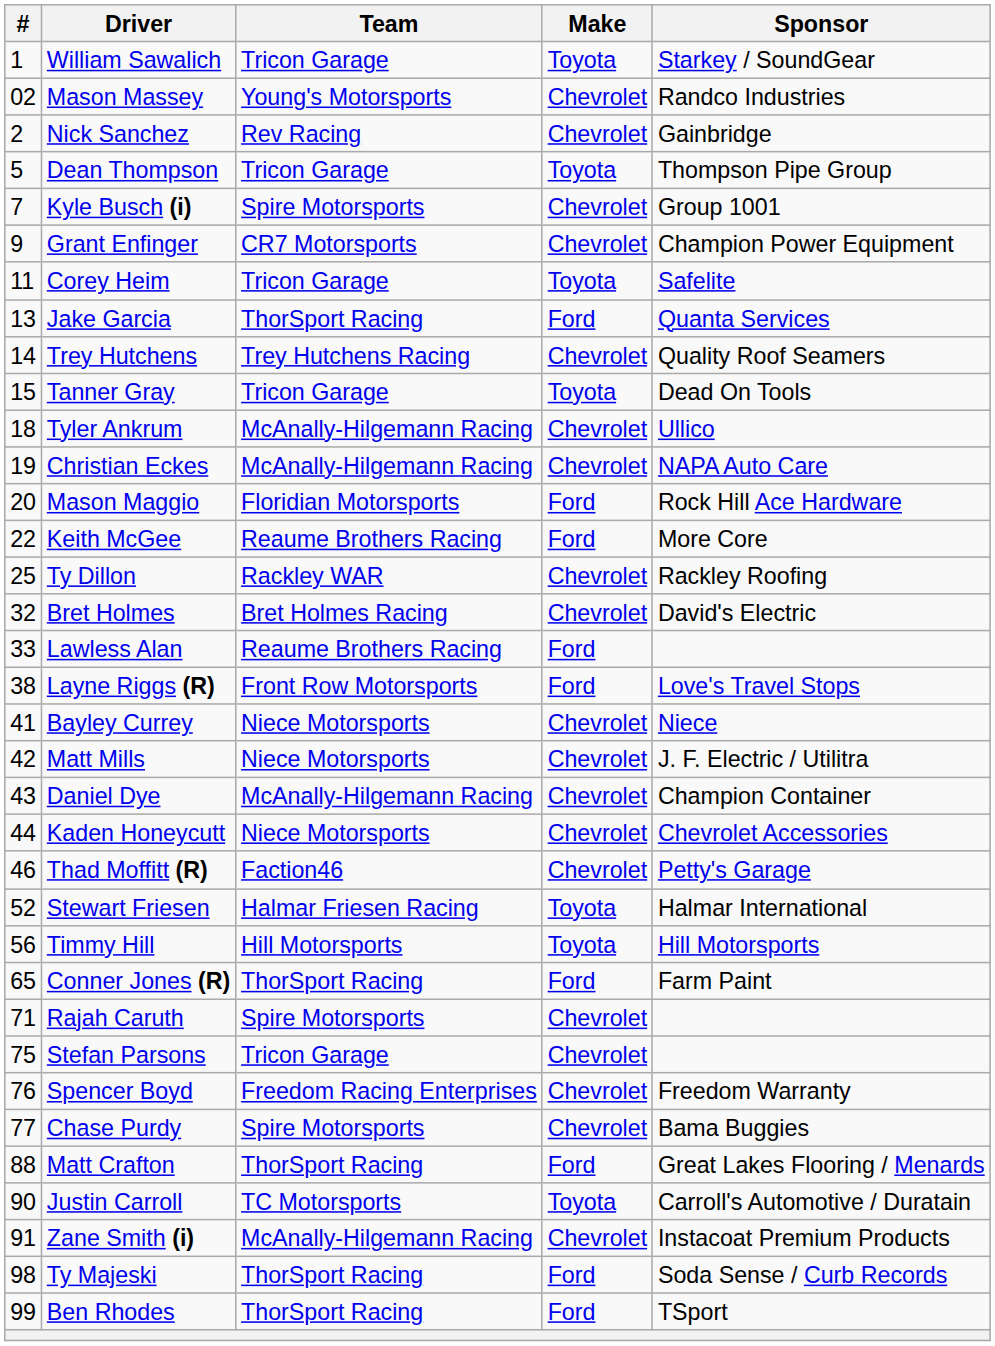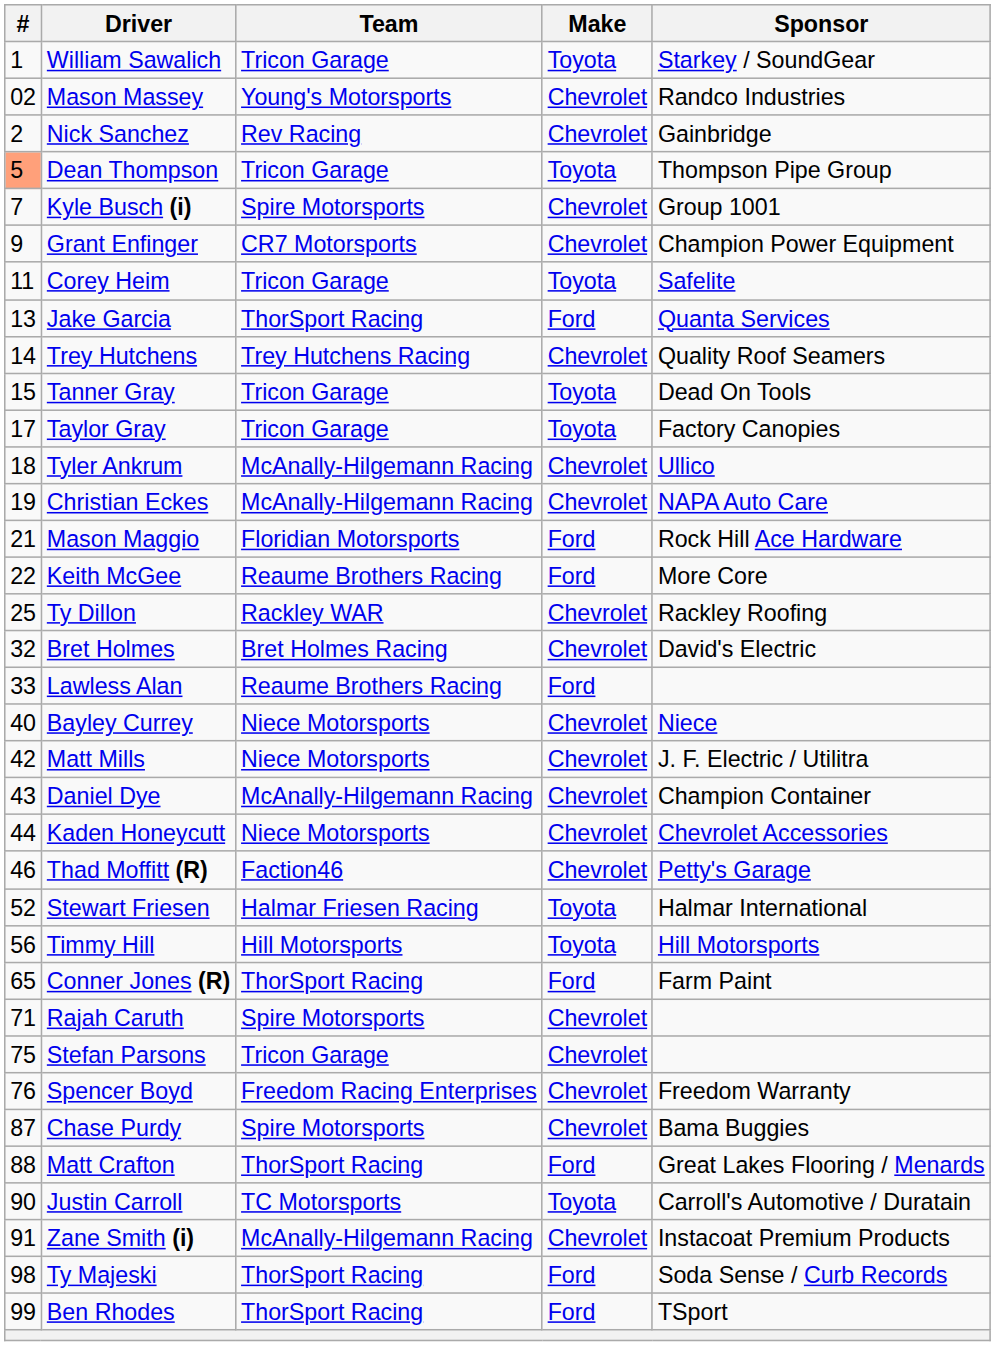 <table class="wikitable" style="font-size: 95%;">
 <tr>
 <th>#</th>
 <th>Driver</th>
 <th>Team</th>
 <th>Make</th>
 <th>Sponsor</th>
 </tr>
 <tr>
 <td>1</td>
 <td><a href='#'>William Sawalich</a></td>
 <td><a href='#'>Tricon Garage</a></td>
 <td><a href='#'>Toyota</a></td>
 <td><a href='#'>Starkey</a> / SoundGear</td>
 </tr>
 <tr>
 <td>02</td>
 <td><a href='#'>Mason Massey</a></td>
 <td><a href='#'>Young's Motorsports</a></td>
 <td><a href='#'>Chevrolet</a></td>
 <td>Randco Industries</td>
 </tr>
 <tr>
 <td>2</td>
 <td><a href='#'>Nick Sanchez</a></td>
 <td><a href='#'>Rev Racing</a></td>
 <td><a href='#'>Chevrolet</a></td>
 <td>Gainbridge</td>
 </tr>
 <tr>
-<td>5</td>
+<td style="background: lightsalmon;">5</td>
 <td><a href='#'>Dean Thompson</a></td>
 <td><a href='#'>Tricon Garage</a></td>
 <td><a href='#'>Toyota</a></td>
 <td>Thompson Pipe Group</td>
 </tr>
 <tr>
 <td>7</td>
 <td><a href='#'>Kyle Busch</a> <strong>(i)</strong></td>
 <td><a href='#'>Spire Motorsports</a></td>
 <td><a href='#'>Chevrolet</a></td>
 <td>Group 1001</td>
 </tr>
 <tr>
 <td>9</td>
 <td><a href='#'>Grant Enfinger</a></td>
 <td><a href='#'>CR7 Motorsports</a></td>
 <td><a href='#'>Chevrolet</a></td>
 <td>Champion Power Equipment</td>
 </tr>
 <tr>
 <td>11</td>
 <td><a href='#'>Corey Heim</a></td>
 <td><a href='#'>Tricon Garage</a></td>
 <td><a href='#'>Toyota</a></td>
 <td><a href='#'>Safelite</a></td>
 </tr>
 <tr>
 <td>13</td>
 <td><a href='#'>Jake Garcia</a></td>
 <td><a href='#'>ThorSport Racing</a></td>
 <td><a href='#'>Ford</a></td>
 <td><a href='#'>Quanta Services</a></td>
 </tr>
 <tr>
 <td>14</td>
 <td><a href='#'>Trey Hutchens</a></td>
 <td><a href='#'>Trey Hutchens Racing</a></td>
 <td><a href='#'>Chevrolet</a></td>
 <td>Quality Roof Seamers</td>
 </tr>
 <tr>
 <td>15</td>
 <td><a href='#'>Tanner Gray</a></td>
 <td><a href='#'>Tricon Garage</a></td>
 <td><a href='#'>Toyota</a></td>
 <td>Dead On Tools</td>
 </tr>
 <tr>
+<td>17</td>
+<td><a href='#'>Taylor Gray</a></td>
+<td><a href='#'>Tricon Garage</a></td>
+<td><a href='#'>Toyota</a></td>
+<td>Factory Canopies</td>
+</tr>
+<tr>
 <td>18</td>
 <td><a href='#'>Tyler Ankrum</a></td>
 <td><a href='#'>McAnally-Hilgemann Racing</a></td>
 <td><a href='#'>Chevrolet</a></td>
 <td><a href='#'>Ullico</a></td>
 </tr>
 <tr>
 <td>19</td>
 <td><a href='#'>Christian Eckes</a></td>
 <td><a href='#'>McAnally-Hilgemann Racing</a></td>
 <td><a href='#'>Chevrolet</a></td>
 <td><a href='#'>NAPA Auto Care</a></td>
 </tr>
 <tr>
-<td>20</td>
+<td>21</td>
 <td><a href='#'>Mason Maggio</a></td>
 <td><a href='#'>Floridian Motorsports</a></td>
 <td><a href='#'>Ford</a></td>
 <td>Rock Hill <a href='#'>Ace Hardware</a></td>
 </tr>
 <tr>
 <td>22</td>
 <td><a href='#'>Keith McGee</a></td>
 <td><a href='#'>Reaume Brothers Racing</a></td>
 <td><a href='#'>Ford</a></td>
 <td>More Core</td>
 </tr>
 <tr>
 <td>25</td>
 <td><a href='#'>Ty Dillon</a></td>
 <td><a href='#'>Rackley WAR</a></td>
 <td><a href='#'>Chevrolet</a></td>
 <td>Rackley Roofing</td>
 </tr>
 <tr>
 <td>32</td>
 <td><a href='#'>Bret Holmes</a></td>
 <td><a href='#'>Bret Holmes Racing</a></td>
 <td><a href='#'>Chevrolet</a></td>
 <td>David's Electric</td>
 </tr>
 <tr>
 <td>33</td>
 <td><a href='#'>Lawless Alan</a></td>
 <td><a href='#'>Reaume Brothers Racing</a></td>
 <td><a href='#'>Ford</a></td>
 <td></td>
 </tr>
 <tr>
-<td>38</td>
-<td><a href='#'>Layne Riggs</a> <strong>(R)</strong></td>
-<td><a href='#'>Front Row Motorsports</a></td>
-<td><a href='#'>Ford</a></td>
-<td><a href='#'>Love's Travel Stops</a></td>
-</tr>
-<tr>
-<td>41</td>
+<td>40</td>
 <td><a href='#'>Bayley Currey</a></td>
 <td><a href='#'>Niece Motorsports</a></td>
 <td><a href='#'>Chevrolet</a></td>
 <td><a href='#'>Niece</a></td>
 </tr>
 <tr>
 <td>42</td>
 <td><a href='#'>Matt Mills</a></td>
 <td><a href='#'>Niece Motorsports</a></td>
 <td><a href='#'>Chevrolet</a></td>
 <td>J. F. Electric / Utilitra</td>
 </tr>
 <tr>
 <td>43</td>
 <td><a href='#'>Daniel Dye</a></td>
 <td><a href='#'>McAnally-Hilgemann Racing</a></td>
 <td><a href='#'>Chevrolet</a></td>
 <td>Champion Container</td>
 </tr>
 <tr>
 <td>44</td>
 <td><a href='#'>Kaden Honeycutt</a></td>
 <td><a href='#'>Niece Motorsports</a></td>
 <td><a href='#'>Chevrolet</a></td>
 <td><a href='#'>Chevrolet Accessories</a></td>
 </tr>
 <tr>
 <td>46</td>
 <td><a href='#'>Thad Moffitt</a> <strong>(R)</strong></td>
 <td><a href='#'>Faction46</a></td>
 <td><a href='#'>Chevrolet</a></td>
 <td><a href='#'>Petty's Garage</a></td>
 </tr>
 <tr>
 <td>52</td>
 <td><a href='#'>Stewart Friesen</a></td>
 <td><a href='#'>Halmar Friesen Racing</a></td>
 <td><a href='#'>Toyota</a></td>
 <td>Halmar International</td>
 </tr>
 <tr>
 <td>56</td>
 <td><a href='#'>Timmy Hill</a></td>
 <td><a href='#'>Hill Motorsports</a></td>
 <td><a href='#'>Toyota</a></td>
 <td><a href='#'>Hill Motorsports</a></td>
 </tr>
 <tr>
 <td>65</td>
 <td nowrap><a href='#'>Conner Jones</a> <strong>(R)</strong></td>
 <td><a href='#'>ThorSport Racing</a></td>
 <td><a href='#'>Ford</a></td>
 <td>Farm Paint</td>
 </tr>
 <tr>
 <td>71</td>
 <td><a href='#'>Rajah Caruth</a></td>
 <td><a href='#'>Spire Motorsports</a></td>
 <td><a href='#'>Chevrolet</a></td>
 <td></td>
 </tr>
 <tr>
 <td>75</td>
 <td><a href='#'>Stefan Parsons</a></td>
 <td><a href='#'>Tricon Garage</a></td>
 <td><a href='#'>Chevrolet</a></td>
 <td></td>
 </tr>
 <tr>
 <td>76</td>
 <td><a href='#'>Spencer Boyd</a></td>
 <td nowrap><a href='#'>Freedom Racing Enterprises</a></td>
 <td><a href='#'>Chevrolet</a></td>
 <td>Freedom Warranty</td>
 </tr>
 <tr>
-<td>77</td>
+<td>87</td>
 <td><a href='#'>Chase Purdy</a></td>
 <td><a href='#'>Spire Motorsports</a></td>
 <td><a href='#'>Chevrolet</a></td>
 <td>Bama Buggies</td>
 </tr>
 <tr>
 <td>88</td>
 <td><a href='#'>Matt Crafton</a></td>
 <td><a href='#'>ThorSport Racing</a></td>
 <td><a href='#'>Ford</a></td>
 <td nowrap>Great Lakes Flooring / <a href='#'>Menards</a></td>
 </tr>
 <tr>
 <td>90</td>
 <td><a href='#'>Justin Carroll</a></td>
 <td><a href='#'>TC Motorsports</a></td>
 <td><a href='#'>Toyota</a></td>
 <td>Carroll's Automotive / Duratain</td>
 </tr>
 <tr>
 <td>91</td>
 <td><a href='#'>Zane Smith</a> <strong>(i)</strong></td>
 <td><a href='#'>McAnally-Hilgemann Racing</a></td>
 <td><a href='#'>Chevrolet</a></td>
 <td>Instacoat Premium Products</td>
 </tr>
 <tr>
 <td>98</td>
 <td><a href='#'>Ty Majeski</a></td>
 <td><a href='#'>ThorSport Racing</a></td>
 <td><a href='#'>Ford</a></td>
 <td>Soda Sense / <a href='#'>Curb Records</a></td>
 </tr>
 <tr>
 <td>99</td>
 <td><a href='#'>Ben Rhodes</a></td>
 <td><a href='#'>ThorSport Racing</a></td>
 <td><a href='#'>Ford</a></td>
 <td>TSport</td>
 </tr>
 <tr>
 <th colspan="5"></th>
 </tr>
 </table>
